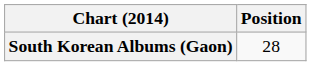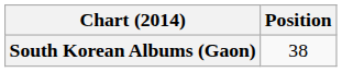 <table class="wikitable plainrowheaders" style="text-align:center">
 <tr>
 <th scope="col">Chart (2014)</th>
 <th scope="col">Position</th>
 </tr>
 <tr>
 <th scope="row">South Korean Albums (Gaon)</th>
-<td>28</td>
+<td>38</td>
 </tr>
 </table>
